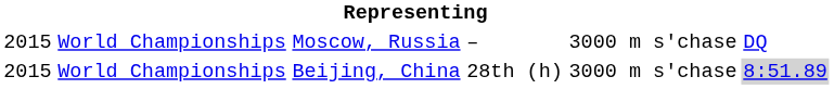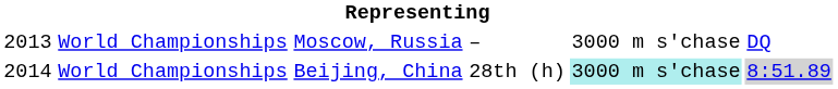 <table>
 <tr>
 <th colspan="6">Representing </th>
 </tr>
 <tr>
-<td>2015</td>
+<td>2013</td>
 <td><a href='#'>World Championships</a></td>
 <td><a href='#'>Moscow, Russia</a></td>
 <td>–</td>
 <td>3000 m s'chase</td>
 <td><a href='#'>DQ</a></td>
 </tr>
 <tr>
-<td>2015</td>
+<td>2014</td>
 <td><a href='#'>World Championships</a></td>
 <td><a href='#'>Beijing, China</a></td>
 <td>28th (h)</td>
-<td>3000 m s'chase</td>
+<td style="background: paleturquoise;">3000 m s'chase</td>
 <td style="background: lightgrey;"><a href='#'>8:51.89</a></td>
 </tr>
 </table>
